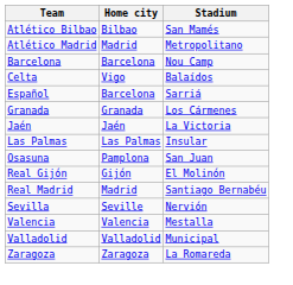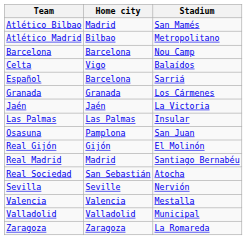 <table class="wikitable sortable" style="text-align: left;">
 <tr>
 <th>Team</th>
 <th>Home city</th>
 <th>Stadium</th>
 </tr>
 <tr>
 <td><a href='#'>Atlético Bilbao</a></td>
-<td><a href='#'>Bilbao</a></td>
+<td><a href='#'>Madrid</a></td>
 <td><a href='#'>San Mamés</a></td>
 </tr>
 <tr>
 <td><a href='#'>Atlético Madrid</a></td>
-<td><a href='#'>Madrid</a></td>
+<td><a href='#'>Bilbao</a></td>
 <td><a href='#'>Metropolitano</a></td>
 </tr>
 <tr>
 <td><a href='#'>Barcelona</a></td>
 <td><a href='#'>Barcelona</a></td>
 <td><a href='#'>Nou Camp</a></td>
 </tr>
 <tr>
 <td><a href='#'>Celta</a></td>
 <td><a href='#'>Vigo</a></td>
 <td><a href='#'>Balaídos</a></td>
 </tr>
 <tr>
 <td><a href='#'>Español</a></td>
 <td><a href='#'>Barcelona</a></td>
 <td><a href='#'>Sarriá</a></td>
 </tr>
 <tr>
 <td><a href='#'>Granada</a></td>
 <td><a href='#'>Granada</a></td>
 <td><a href='#'>Los Cármenes</a></td>
 </tr>
 <tr>
 <td><a href='#'>Jaén</a></td>
 <td><a href='#'>Jaén</a></td>
 <td><a href='#'>La Victoria</a></td>
 </tr>
 <tr>
 <td><a href='#'>Las Palmas</a></td>
 <td><a href='#'>Las Palmas</a></td>
 <td><a href='#'>Insular</a></td>
 </tr>
 <tr>
 <td><a href='#'>Osasuna</a></td>
 <td><a href='#'>Pamplona</a></td>
 <td><a href='#'>San Juan</a></td>
 </tr>
 <tr>
 <td><a href='#'>Real Gijón</a></td>
 <td><a href='#'>Gijón</a></td>
 <td><a href='#'>El Molinón</a></td>
 </tr>
 <tr>
 <td><a href='#'>Real Madrid</a></td>
 <td><a href='#'>Madrid</a></td>
 <td><a href='#'>Santiago Bernabéu</a></td>
 </tr>
 <tr>
+<td><a href='#'>Real Sociedad</a></td>
+<td><a href='#'>San Sebastián</a></td>
+<td><a href='#'>Atocha</a></td>
+</tr>
+<tr>
 <td><a href='#'>Sevilla</a></td>
 <td><a href='#'>Seville</a></td>
 <td><a href='#'>Nervión</a></td>
 </tr>
 <tr>
 <td><a href='#'>Valencia</a></td>
 <td><a href='#'>Valencia</a></td>
 <td><a href='#'>Mestalla</a></td>
 </tr>
 <tr>
 <td><a href='#'>Valladolid</a></td>
 <td><a href='#'>Valladolid</a></td>
 <td><a href='#'>Municipal</a></td>
 </tr>
 <tr>
 <td><a href='#'>Zaragoza</a></td>
 <td><a href='#'>Zaragoza</a></td>
 <td><a href='#'>La Romareda</a></td>
 </tr>
 </table>
